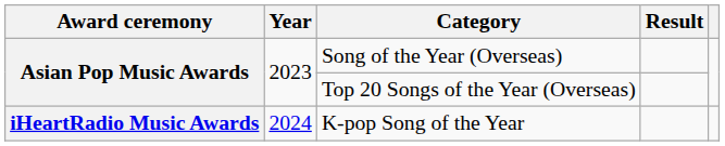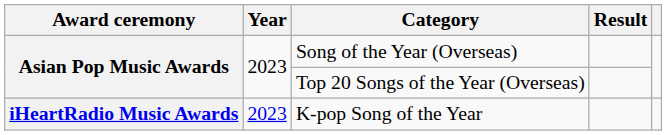 <table class="wikitable plainrowheaders sortable" style="text-align:center">
 <tr>
 <th scope="col">Award ceremony</th>
 <th scope="col">Year</th>
 <th scope="col">Category</th>
 <th scope="col">Result</th>
 <th scope="col" class="unsortable"></th>
 </tr>
 <tr>
 <th rowspan="2" scope="row">Asian Pop Music Awards</th>
 <td rowspan="2">2023</td>
 <td style="text-align:left">Song of the Year (Overseas)</td>
 <td></td>
 <td rowspan="2" align="center"></td>
 </tr>
 <tr>
 <td>Top 20 Songs of the Year (Overseas)</td>
 <td></td>
 </tr>
 <tr>
 <th scope="row"><a href='#'>iHeartRadio Music Awards</a></th>
-<td><a href='#'>2024</a></td>
+<td><a href='#'>2023</a></td>
 <td style="text-align:left">K-pop Song of the Year</td>
 <td></td>
 <td></td>
 </tr>
 </table>
